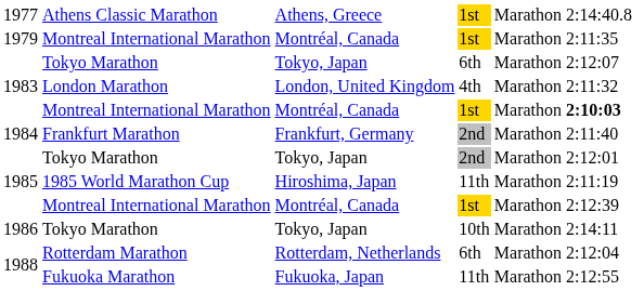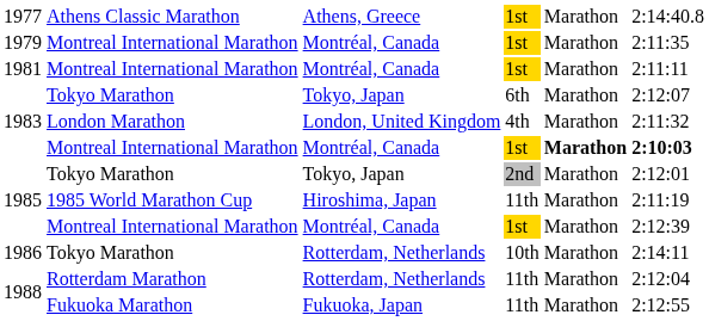 <table>
 <tr>
 <td>1977</td>
 <td><a href='#'>Athens Classic Marathon</a></td>
 <td><a href='#'>Athens, Greece</a></td>
 <td bgcolor="gold">1st</td>
 <td>Marathon</td>
 <td>2:14:40.8</td>
 </tr>
 <tr>
 <td>1979</td>
 <td><a href='#'>Montreal International Marathon</a></td>
 <td><a href='#'>Montréal, Canada</a></td>
 <td bgcolor="gold">1st</td>
 <td>Marathon</td>
 <td>2:11:35</td>
+</tr>
+<tr>
+<td>1981</td>
+<td><a href='#'>Montreal International Marathon</a></td>
+<td><a href='#'>Montréal, Canada</a></td>
+<td bgcolor="gold">1st</td>
+<td>Marathon</td>
+<td>2:11:11</td>
 </tr>
 <tr>
 <td rowspan=3>1983</td>
 <td><a href='#'>Tokyo Marathon</a></td>
 <td><a href='#'>Tokyo, Japan</a></td>
 <td>6th</td>
 <td>Marathon</td>
 <td>2:12:07</td>
 </tr>
 <tr>
 <td><a href='#'>London Marathon</a></td>
 <td><a href='#'>London, United Kingdom</a></td>
 <td>4th</td>
 <td>Marathon</td>
 <td>2:11:32</td>
 </tr>
 <tr>
 <td><a href='#'>Montreal International Marathon</a></td>
 <td><a href='#'>Montréal, Canada</a></td>
 <td bgcolor="gold">1st</td>
-<td>Marathon</td>
+<td><strong>Marathon</strong></td>
 <td><strong>2:10:03</strong></td>
-</tr>
-<tr>
-<td>1984</td>
-<td><a href='#'>Frankfurt Marathon</a></td>
-<td><a href='#'>Frankfurt, Germany</a></td>
-<td bgcolor="silver">2nd</td>
-<td>Marathon</td>
-<td>2:11:40</td>
 </tr>
 <tr>
 <td rowspan=3>1985</td>
 <td>Tokyo Marathon</td>
 <td>Tokyo, Japan</td>
 <td bgcolor="silver">2nd</td>
 <td>Marathon</td>
 <td>2:12:01</td>
 </tr>
 <tr>
 <td><a href='#'>1985 World Marathon Cup</a></td>
 <td><a href='#'>Hiroshima, Japan</a></td>
 <td>11th</td>
 <td>Marathon</td>
 <td>2:11:19</td>
 </tr>
 <tr>
 <td><a href='#'>Montreal International Marathon</a></td>
 <td><a href='#'>Montréal, Canada</a></td>
 <td bgcolor="gold">1st</td>
 <td>Marathon</td>
 <td>2:12:39</td>
 </tr>
 <tr>
 <td>1986</td>
 <td>Tokyo Marathon</td>
-<td>Tokyo, Japan</td>
+<td><a href='#'>Rotterdam, Netherlands</a></td>
 <td>10th</td>
 <td>Marathon</td>
 <td>2:14:11</td>
 </tr>
 <tr>
 <td rowspan=2>1988</td>
 <td><a href='#'>Rotterdam Marathon</a></td>
 <td><a href='#'>Rotterdam, Netherlands</a></td>
-<td>6th</td>
+<td>11th</td>
 <td>Marathon</td>
 <td>2:12:04</td>
 </tr>
 <tr>
 <td><a href='#'>Fukuoka Marathon</a></td>
 <td><a href='#'>Fukuoka, Japan</a></td>
 <td>11th</td>
 <td>Marathon</td>
 <td>2:12:55</td>
 </tr>
 </table>
